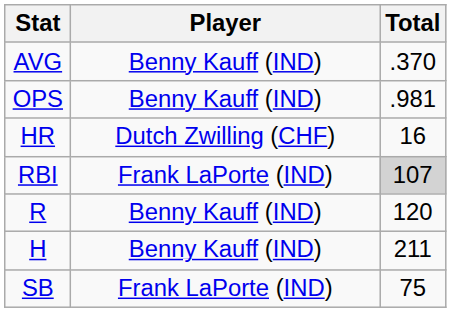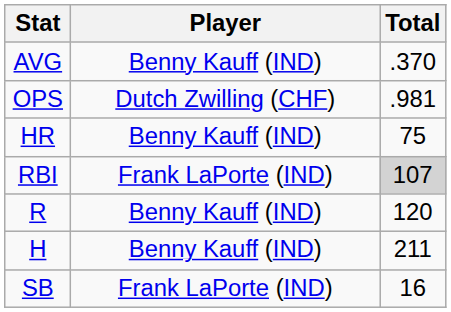 <table class="wikitable" style="text-align:center;">
 <tr>
 <th style="width:15%;">Stat</th>
 <th>Player</th>
 <th style="width:15%;">Total</th>
 </tr>
 <tr>
 <td><a href='#'>AVG</a></td>
 <td><a href='#'>Benny Kauff</a> (<a href='#'>IND</a>)</td>
 <td>.370</td>
 </tr>
 <tr>
 <td><a href='#'>OPS</a></td>
-<td><a href='#'>Benny Kauff</a> (<a href='#'>IND</a>)</td>
+<td><a href='#'>Dutch Zwilling</a> (<a href='#'>CHF</a>)</td>
 <td>.981</td>
 </tr>
 <tr>
 <td><a href='#'>HR</a></td>
-<td><a href='#'>Dutch Zwilling</a> (<a href='#'>CHF</a>)</td>
-<td>16</td>
+<td><a href='#'>Benny Kauff</a> (<a href='#'>IND</a>)</td>
+<td>75</td>
 </tr>
 <tr>
 <td><a href='#'>RBI</a></td>
 <td><a href='#'>Frank LaPorte</a> (<a href='#'>IND</a>)</td>
 <td style="background: lightgrey;">107</td>
 </tr>
 <tr>
 <td><a href='#'>R</a></td>
 <td><a href='#'>Benny Kauff</a> (<a href='#'>IND</a>)</td>
 <td>120</td>
 </tr>
 <tr>
 <td><a href='#'>H</a></td>
 <td><a href='#'>Benny Kauff</a> (<a href='#'>IND</a>)</td>
 <td>211</td>
 </tr>
 <tr>
 <td><a href='#'>SB</a></td>
 <td><a href='#'>Frank LaPorte</a> (<a href='#'>IND</a>)</td>
-<td>75</td>
+<td>16</td>
 </tr>
 </table>
